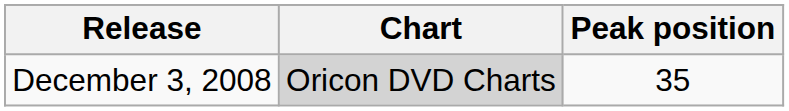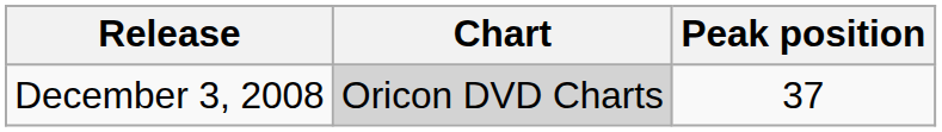 <table class="wikitable">
 <tr>
 <th>Release</th>
 <th>Chart</th>
 <th>Peak position</th>
 </tr>
 <tr>
 <td>December 3, 2008</td>
 <td style="background: lightgrey;">Oricon DVD Charts</td>
-<td align="center">35</td>
+<td align="center">37</td>
 </tr>
 </table>
